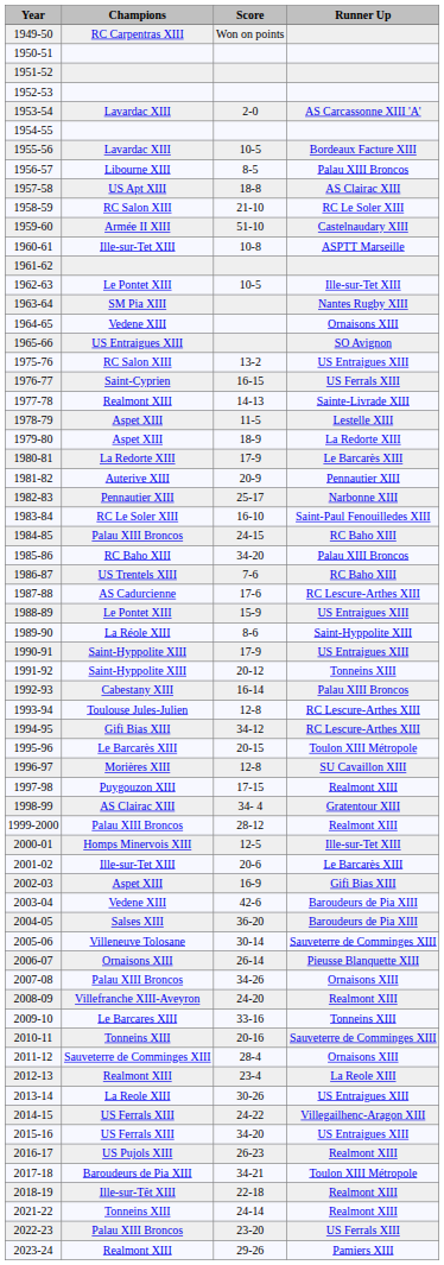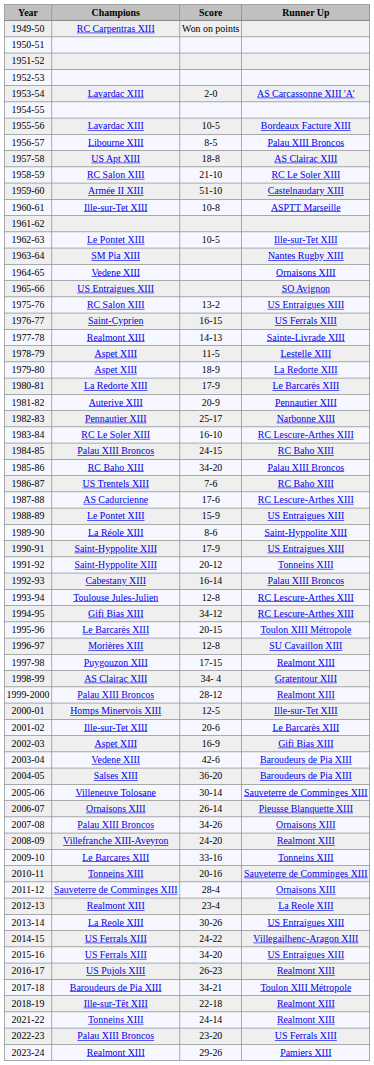 <table bgcolor="#f7f8ff" cellpadding="3" cellspacing="0" border="1" style="font-size: 95%; border: gray solid 1px; border-collapse: collapse; text-align: center;">
 <tr bgcolor="#CCCCCC" style="background-color: silver;">
 <th>Year</th>
 <th>Champions</th>
 <th>Score</th>
 <th>Runner Up</th>
 </tr>
 <tr>
 </tr>
 <tr bgcolor="#EFEFEF">
 <td>1949-50</td>
 <td><a href='#'>RC Carpentras XIII</a></td>
 <td>Won on points</td>
 <td></td>
 </tr>
 <tr>
 <td>1950-51</td>
 <td></td>
 <td></td>
 <td></td>
 </tr>
 <tr bgcolor="#EFEFEF">
 <td>1951-52</td>
 <td></td>
 <td></td>
 <td></td>
 </tr>
 <tr>
 <td>1952-53</td>
 <td></td>
 <td></td>
 <td></td>
 </tr>
 <tr bgcolor="#EFEFEF">
 <td>1953-54</td>
 <td><a href='#'>Lavardac XIII</a></td>
 <td>2-0</td>
 <td><a href='#'>AS Carcassonne XIII 'A'</a></td>
 </tr>
 <tr>
 <td>1954-55</td>
 <td></td>
 <td></td>
 <td></td>
 </tr>
 <tr bgcolor="#EFEFEF">
 <td>1955-56</td>
 <td><a href='#'>Lavardac XIII</a></td>
 <td>10-5</td>
 <td><a href='#'>Bordeaux Facture XIII</a></td>
 </tr>
 <tr>
 <td>1956-57</td>
 <td><a href='#'>Libourne XIII</a></td>
 <td>8-5</td>
 <td><a href='#'>Palau XIII Broncos</a></td>
 </tr>
 <tr bgcolor="#EFEFEF">
 <td>1957-58</td>
 <td><a href='#'>US Apt XIII</a></td>
 <td>18-8</td>
 <td><a href='#'>AS Clairac XIII</a></td>
 </tr>
 <tr>
 <td>1958-59</td>
 <td><a href='#'>RC Salon XIII</a></td>
 <td>21-10</td>
 <td><a href='#'>RC Le Soler XIII</a></td>
 </tr>
 <tr bgcolor="#EFEFEF">
 <td>1959-60</td>
 <td><a href='#'>Armée II XIII</a></td>
 <td>51-10</td>
 <td><a href='#'>Castelnaudary XIII</a></td>
 </tr>
 <tr>
 <td>1960-61</td>
 <td><a href='#'>Ille-sur-Tet XIII</a></td>
 <td>10-8</td>
 <td><a href='#'>ASPTT Marseille</a></td>
 </tr>
 <tr bgcolor="#EFEFEF">
 <td>1961-62</td>
 <td></td>
 <td></td>
 <td></td>
 </tr>
 <tr>
 <td>1962-63</td>
 <td><a href='#'>Le Pontet XIII</a></td>
 <td>10-5</td>
 <td><a href='#'>Ille-sur-Tet XIII</a></td>
 </tr>
 <tr bgcolor="#EFEFEF">
 <td>1963-64</td>
 <td><a href='#'>SM Pia XIII</a></td>
 <td></td>
 <td><a href='#'>Nantes Rugby XIII</a></td>
 </tr>
 <tr>
 <td>1964-65</td>
 <td><a href='#'>Vedene XIII</a></td>
 <td></td>
 <td><a href='#'>Ornaisons XIII</a></td>
 </tr>
 <tr bgcolor="#EFEFEF">
 <td>1965-66</td>
 <td><a href='#'>US Entraigues XIII</a></td>
 <td></td>
 <td><a href='#'>SO Avignon</a></td>
 </tr>
 <tr>
 <td>1975-76</td>
 <td><a href='#'>RC Salon XIII</a></td>
 <td>13-2</td>
 <td><a href='#'>US Entraigues XIII</a></td>
 </tr>
 <tr bgcolor="#EFEFEF">
 <td>1976-77</td>
 <td><a href='#'>Saint-Cyprien</a></td>
 <td>16-15</td>
 <td><a href='#'>US Ferrals XIII</a></td>
 </tr>
 <tr>
 <td>1977-78</td>
 <td><a href='#'>Realmont XIII</a></td>
 <td>14-13</td>
 <td><a href='#'>Sainte-Livrade XIII</a></td>
 </tr>
 <tr bgcolor="#EFEFEF">
 <td>1978-79</td>
 <td><a href='#'>Aspet XIII</a></td>
 <td>11-5</td>
 <td><a href='#'>Lestelle XIII</a></td>
 </tr>
 <tr>
 <td>1979-80</td>
 <td><a href='#'>Aspet XIII</a></td>
 <td>18-9</td>
 <td><a href='#'>La Redorte XIII</a></td>
 </tr>
 <tr bgcolor="#EFEFEF">
 <td>1980-81</td>
 <td><a href='#'>La Redorte XIII</a></td>
 <td>17-9</td>
 <td><a href='#'>Le Barcarès XIII</a></td>
 </tr>
 <tr>
 <td>1981-82</td>
 <td><a href='#'>Auterive XIII</a></td>
 <td>20-9</td>
 <td><a href='#'>Pennautier XIII</a></td>
 </tr>
 <tr bgcolor="#EFEFEF">
 <td>1982-83</td>
 <td><a href='#'>Pennautier XIII</a></td>
 <td>25-17</td>
 <td><a href='#'>Narbonne XIII</a></td>
 </tr>
 <tr>
 <td>1983-84</td>
 <td><a href='#'>RC Le Soler XIII</a></td>
 <td>16-10</td>
-<td><a href='#'>Saint-Paul Fenouilledes XIII</a></td>
+<td><a href='#'>RC Lescure-Arthes XIII</a></td>
 </tr>
 <tr bgcolor="#EFEFEF">
 <td>1984-85</td>
 <td><a href='#'>Palau XIII Broncos</a></td>
 <td>24-15</td>
 <td><a href='#'>RC Baho XIII</a></td>
 </tr>
 <tr>
 <td>1985-86</td>
 <td><a href='#'>RC Baho XIII</a></td>
 <td>34-20</td>
 <td><a href='#'>Palau XIII Broncos</a></td>
 </tr>
 <tr bgcolor="#EFEFEF">
 <td>1986-87</td>
 <td><a href='#'>US Trentels XIII</a></td>
 <td>7-6</td>
 <td><a href='#'>RC Baho XIII</a></td>
 </tr>
 <tr>
 <td>1987-88</td>
 <td><a href='#'>AS Cadurcienne</a></td>
 <td>17-6</td>
 <td><a href='#'>RC Lescure-Arthes XIII</a></td>
 </tr>
 <tr bgcolor="#EFEFEF">
 <td>1988-89</td>
 <td><a href='#'>Le Pontet XIII</a></td>
 <td>15-9</td>
 <td><a href='#'>US Entraigues XIII</a></td>
 </tr>
 <tr>
 <td>1989-90</td>
 <td><a href='#'>La Réole XIII</a></td>
 <td>8-6</td>
 <td><a href='#'>Saint-Hyppolite XIII</a></td>
 </tr>
 <tr bgcolor="#EFEFEF">
 <td>1990-91</td>
 <td><a href='#'>Saint-Hyppolite XIII</a></td>
 <td>17-9</td>
 <td><a href='#'>US Entraigues XIII</a></td>
 </tr>
 <tr>
 <td>1991-92</td>
 <td><a href='#'>Saint-Hyppolite XIII</a></td>
 <td>20-12</td>
 <td><a href='#'>Tonneins XIII</a></td>
 </tr>
 <tr bgcolor="#EFEFEF">
 <td>1992-93</td>
 <td><a href='#'>Cabestany XIII</a></td>
 <td>16-14</td>
 <td><a href='#'>Palau XIII Broncos</a></td>
 </tr>
 <tr>
 <td>1993-94</td>
 <td><a href='#'>Toulouse Jules-Julien</a></td>
 <td>12-8</td>
 <td><a href='#'>RC Lescure-Arthes XIII</a></td>
 </tr>
 <tr bgcolor="#EFEFEF">
 <td>1994-95</td>
 <td><a href='#'>Gifi Bias XIII</a></td>
 <td>34-12</td>
 <td><a href='#'>RC Lescure-Arthes XIII</a></td>
 </tr>
 <tr>
 <td>1995-96</td>
 <td><a href='#'>Le Barcarès XIII</a></td>
 <td>20-15</td>
 <td><a href='#'>Toulon XIII Métropole</a></td>
 </tr>
 <tr bgcolor="#EFEFEF">
 <td>1996-97</td>
 <td><a href='#'>Morières XIII</a></td>
 <td>12-8</td>
 <td><a href='#'>SU Cavaillon XIII</a></td>
 </tr>
 <tr>
 <td>1997-98</td>
 <td><a href='#'>Puygouzon XIII</a></td>
 <td>17-15</td>
 <td><a href='#'>Realmont XIII</a></td>
 </tr>
 <tr bgcolor="#EFEFEF">
 <td>1998-99</td>
 <td><a href='#'>AS Clairac XIII</a></td>
 <td>34- 4</td>
 <td><a href='#'>Gratentour XIII</a></td>
 </tr>
 <tr>
 <td>1999-2000</td>
 <td><a href='#'>Palau XIII Broncos</a></td>
 <td>28-12</td>
 <td><a href='#'>Realmont XIII</a></td>
 </tr>
 <tr bgcolor="#EFEFEF">
 <td>2000-01</td>
 <td><a href='#'>Homps Minervois XIII</a></td>
 <td>12-5</td>
 <td><a href='#'>Ille-sur-Tet XIII</a></td>
 </tr>
 <tr>
 <td>2001-02</td>
 <td><a href='#'>Ille-sur-Tet XIII</a></td>
 <td>20-6</td>
 <td><a href='#'>Le Barcarès XIII</a></td>
 </tr>
 <tr bgcolor="#EFEFEF">
 <td>2002-03</td>
 <td><a href='#'>Aspet XIII</a></td>
 <td>16-9</td>
 <td><a href='#'>Gifi Bias XIII</a></td>
 </tr>
 <tr>
 <td>2003-04</td>
 <td><a href='#'>Vedene XIII</a></td>
 <td>42-6</td>
 <td><a href='#'>Baroudeurs de Pia XIII</a></td>
 </tr>
 <tr bgcolor="#EFEFEF">
 <td>2004-05</td>
 <td><a href='#'>Salses XIII</a></td>
 <td>36-20</td>
 <td><a href='#'>Baroudeurs de Pia XIII</a></td>
 </tr>
 <tr>
 <td>2005-06</td>
 <td><a href='#'>Villeneuve Tolosane</a></td>
 <td>30-14</td>
 <td><a href='#'>Sauveterre de Comminges XIII</a></td>
 </tr>
 <tr bgcolor="#EFEFEF">
 <td>2006-07</td>
 <td><a href='#'>Ornaisons XIII</a></td>
 <td>26-14</td>
 <td><a href='#'>Pieusse Blanquette XIII</a></td>
 </tr>
 <tr>
 <td>2007-08</td>
 <td><a href='#'>Palau XIII Broncos</a></td>
 <td>34-26</td>
 <td><a href='#'>Ornaisons XIII</a></td>
 </tr>
 <tr bgcolor="#EFEFEF">
 <td>2008-09</td>
 <td><a href='#'>Villefranche XIII-Aveyron</a></td>
 <td>24-20</td>
 <td><a href='#'>Realmont XIII</a></td>
 </tr>
 <tr>
 <td>2009-10</td>
 <td><a href='#'>Le Barcares XIII</a></td>
 <td>33-16</td>
 <td><a href='#'>Tonneins XIII</a></td>
 </tr>
 <tr bgcolor="#EFEFEF">
 <td>2010-11</td>
 <td><a href='#'>Tonneins XIII</a></td>
 <td>20-16</td>
 <td><a href='#'>Sauveterre de Comminges XIII</a></td>
 </tr>
 <tr>
 <td>2011-12</td>
 <td><a href='#'>Sauveterre de Comminges XIII</a></td>
 <td>28-4</td>
 <td><a href='#'>Ornaisons XIII</a></td>
 </tr>
 <tr bgcolor="#EFEFEF">
 <td>2012-13</td>
 <td><a href='#'>Realmont XIII</a></td>
 <td>23-4</td>
 <td><a href='#'>La Reole XIII</a></td>
 </tr>
 <tr>
 <td>2013-14</td>
 <td><a href='#'>La Reole XIII</a></td>
 <td>30-26</td>
 <td><a href='#'>US Entraigues XIII</a></td>
 </tr>
 <tr bgcolor="#EFEFEF">
 <td>2014-15</td>
 <td><a href='#'>US Ferrals XIII</a></td>
 <td>24-22</td>
 <td><a href='#'>Villegailhenc-Aragon XIII</a></td>
 </tr>
 <tr>
 <td>2015-16</td>
 <td><a href='#'>US Ferrals XIII</a></td>
 <td>34-20</td>
 <td><a href='#'>US Entraigues XIII</a></td>
 </tr>
 <tr bgcolor="#EFEFEF">
 <td>2016-17</td>
 <td><a href='#'>US Pujols XIII</a></td>
 <td>26-23</td>
 <td><a href='#'>Realmont XIII</a></td>
 </tr>
 <tr>
 <td>2017-18</td>
 <td><a href='#'>Baroudeurs de Pia XIII</a></td>
 <td>34-21</td>
 <td><a href='#'>Toulon XIII Métropole</a></td>
 </tr>
 <tr bgcolor="#EFEFEF">
 <td>2018-19</td>
 <td><a href='#'>Ille-sur-Têt XIII</a></td>
 <td>22-18</td>
 <td><a href='#'>Realmont XIII</a></td>
 </tr>
 <tr>
 <td>2021-22</td>
 <td><a href='#'>Tonneins XIII</a></td>
 <td>24-14</td>
 <td><a href='#'>Realmont XIII</a></td>
 </tr>
 <tr bgcolor="#EFEFEF">
 <td>2022-23</td>
 <td><a href='#'>Palau XIII Broncos</a></td>
 <td>23-20</td>
 <td><a href='#'>US Ferrals XIII</a></td>
 </tr>
 <tr>
 <td>2023-24</td>
 <td><a href='#'>Realmont XIII</a></td>
 <td>29-26</td>
 <td><a href='#'>Pamiers XIII</a></td>
 </tr>
 </table>
